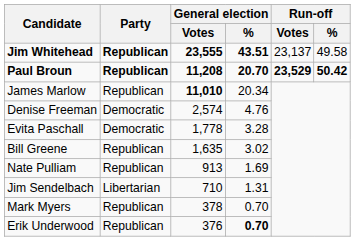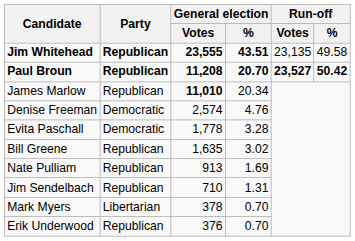 <table class=wikitable style=text-align:right>
 <tr>
 <th rowspan=2>Candidate</th>
 <th rowspan=2>Party</th>
 <th colspan=2><strong>General election</strong></th>
 <th colspan=2><strong>Run-off</strong></th>
 </tr>
 <tr>
 <th>Votes</th>
 <th>%</th>
 <th>Votes</th>
 <th>%</th>
 </tr>
 <tr>
 <td align=left ><strong>Jim Whitehead</strong></td>
 <td align=left ><strong>Republican</strong></td>
 <td><strong>23,555</strong></td>
 <td><strong>43.51</strong></td>
-<td>23,137</td>
+<td>23,135</td>
 <td>49.58</td>
 </tr>
 <tr>
 <td align=left ><strong>Paul Broun</strong></td>
 <td align=left ><strong>Republican</strong></td>
 <td><strong>11,208</strong></td>
 <td><strong>20.70</strong></td>
-<td><strong>23,529</strong></td>
+<td><strong>23,527</strong></td>
 <td><strong>50.42</strong></td>
 </tr>
 <tr>
 <td align=left >James Marlow</td>
 <td align=left >Republican</td>
 <td><strong>11,010</strong></td>
 <td>20.34</td>
 <td rowspan=8 colspan=2></td>
 </tr>
 <tr>
 <td align=left >Denise Freeman</td>
 <td align=left >Democratic</td>
 <td>2,574</td>
 <td>4.76</td>
 </tr>
 <tr>
 <td align=left >Evita Paschall</td>
 <td align=left >Democratic</td>
 <td>1,778</td>
 <td>3.28</td>
 </tr>
 <tr>
 <td align=left >Bill Greene</td>
 <td align=left >Republican</td>
 <td>1,635</td>
 <td>3.02</td>
 </tr>
 <tr>
 <td align=left >Nate Pulliam</td>
 <td align=left >Republican</td>
 <td>913</td>
 <td>1.69</td>
 </tr>
 <tr>
 <td align=left >Jim Sendelbach</td>
-<td align=left >Libertarian</td>
+<td align=left >Republican</td>
 <td>710</td>
 <td>1.31</td>
 </tr>
 <tr>
 <td align=left >Mark Myers</td>
-<td align=left >Republican</td>
+<td align=left >Libertarian</td>
 <td>378</td>
 <td>0.70</td>
 </tr>
 <tr>
 <td align=left >Erik Underwood</td>
 <td align=left >Republican</td>
 <td>376</td>
-<td><strong>0.70</strong></td>
+<td>0.70</td>
 </tr>
 </table>
